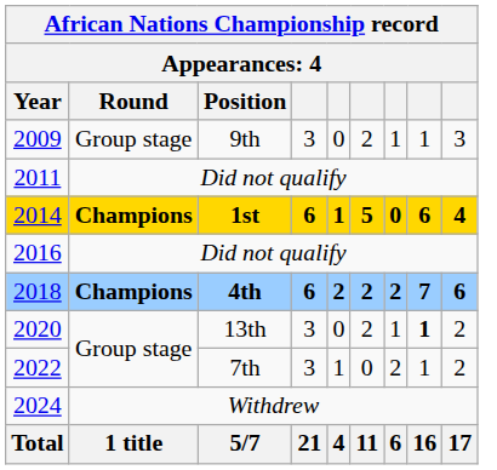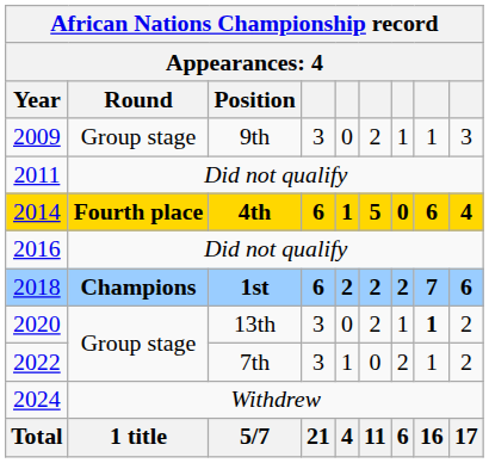 <table class="wikitable" style="text-align: center;">
 <tr>
 <th colspan=9><a href='#'>African Nations Championship</a> record</th>
 </tr>
 <tr>
 <th colspan=9>Appearances: 4</th>
 </tr>
 <tr>
 <th>Year</th>
 <th>Round</th>
 <th>Position</th>
 <th></th>
 <th></th>
 <th></th>
 <th></th>
 <th></th>
 <th></th>
 </tr>
 <tr>
 <td> <a href='#'>2009</a></td>
 <td>Group stage</td>
 <td>9th</td>
 <td>3</td>
 <td>0</td>
 <td>2</td>
 <td>1</td>
 <td>1</td>
 <td>3</td>
 </tr>
 <tr>
 <td> <a href='#'>2011</a></td>
 <td colspan=8><em>Did not qualify</em></td>
 </tr>
 <tr style="background:gold;">
 <td> <a href='#'>2014</a></td>
-<td><strong>Champions</strong></td>
-<td><strong>1st</strong></td>
+<td><strong>Fourth place</strong></td>
+<td><strong>4th</strong></td>
 <td><strong>6</strong></td>
 <td><strong>1</strong></td>
 <td><strong>5</strong></td>
 <td><strong>0</strong></td>
 <td><strong>6</strong></td>
 <td><strong>4</strong></td>
 </tr>
 <tr>
 <td> <a href='#'>2016</a></td>
 <td colspan=8><em>Did not qualify</em></td>
 </tr>
 <tr style="background:#9acdff;">
 <td> <a href='#'>2018</a></td>
 <td><strong>Champions</strong></td>
-<td><strong>4th</strong></td>
+<td><strong>1st</strong></td>
 <td><strong>6</strong></td>
 <td><strong>2</strong></td>
 <td><strong>2</strong></td>
 <td><strong>2</strong></td>
 <td><strong>7</strong></td>
 <td><strong>6</strong></td>
 </tr>
 <tr>
 <td> <a href='#'>2020</a></td>
 <td rowspan=2>Group stage</td>
 <td>13th</td>
 <td>3</td>
 <td>0</td>
 <td>2</td>
 <td>1</td>
 <td><strong>1</strong></td>
 <td>2</td>
 </tr>
 <tr>
 <td> <a href='#'>2022</a></td>
 <td>7th</td>
 <td>3</td>
 <td>1</td>
 <td>0</td>
 <td>2</td>
 <td>1</td>
 <td>2</td>
 </tr>
 <tr>
 <td>   <a href='#'>2024</a></td>
 <td colspan="8"><em>Withdrew</em></td>
 </tr>
 <tr>
 <th>Total</th>
 <th>1 title</th>
 <th>5/7</th>
 <th>21</th>
 <th>4</th>
 <th>11</th>
 <th>6</th>
 <th>16</th>
 <th>17</th>
 </tr>
 </table>
